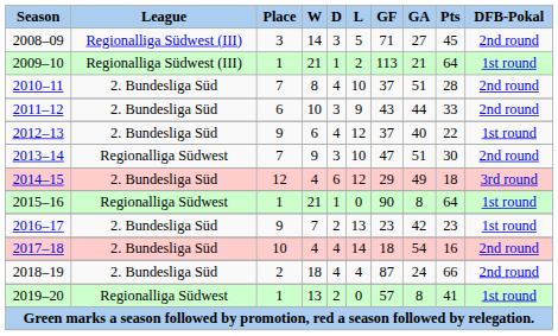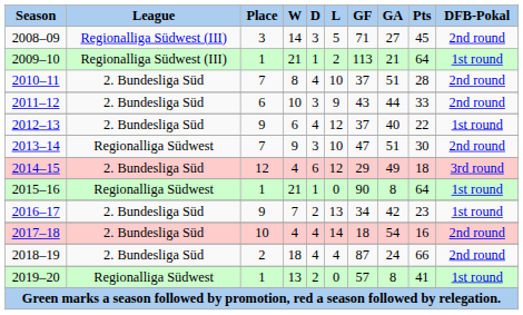 <table class="wikitable" width="600px">
 <tr>
 <th style="background:#ABCDEF;">Season</th>
 <th style="background:#ABCDEF;">League</th>
 <th style="background:#ABCDEF;">Place</th>
 <th style="background:#ABCDEF;">W</th>
 <th style="background:#ABCDEF;">D</th>
 <th style="background:#ABCDEF;">L</th>
 <th style="background:#ABCDEF;">GF</th>
 <th style="background:#ABCDEF;">GA</th>
 <th style="background:#ABCDEF;">Pts</th>
 <th style="background:#ABCDEF;">DFB-Pokal</th>
 </tr>
 <tr align="center">
 <td>2008–09</td>
 <td><a href='#'>Regionalliga Südwest (III)</a></td>
 <td>3</td>
 <td>14</td>
 <td>3</td>
 <td>5</td>
 <td>71</td>
 <td>27</td>
 <td>45</td>
 <td><a href='#'>2nd round</a></td>
 </tr>
 <tr align="center" style="background:#ccffcc;">
 <td>2009–10</td>
 <td>Regionalliga Südwest (III)</td>
 <td>1</td>
 <td>21</td>
 <td>1</td>
 <td>2</td>
 <td>113</td>
 <td>21</td>
 <td>64</td>
 <td><a href='#'>1st round</a></td>
 </tr>
 <tr align="center">
 <td><a href='#'>2010–11</a></td>
 <td>2. Bundesliga Süd</td>
 <td>7</td>
 <td>8</td>
 <td>4</td>
 <td>10</td>
 <td>37</td>
 <td>51</td>
 <td>28</td>
 <td><a href='#'>2nd round</a></td>
 </tr>
 <tr>
 </tr>
 <tr align="center">
 <td><a href='#'>2011–12</a></td>
 <td>2. Bundesliga Süd</td>
 <td>6</td>
 <td>10</td>
 <td>3</td>
 <td>9</td>
 <td>43</td>
 <td>44</td>
 <td>33</td>
 <td><a href='#'>2nd round</a></td>
 </tr>
 <tr>
 </tr>
 <tr align="center">
 <td><a href='#'>2012–13</a></td>
 <td>2. Bundesliga Süd</td>
 <td>9</td>
 <td>6</td>
 <td>4</td>
 <td>12</td>
 <td>37</td>
 <td>40</td>
 <td>22</td>
 <td><a href='#'>1st round</a></td>
 </tr>
 <tr>
 </tr>
 <tr align="center">
 <td><a href='#'>2013–14</a></td>
 <td>Regionalliga Südwest</td>
 <td>7</td>
 <td>9</td>
 <td>3</td>
 <td>10</td>
 <td>47</td>
 <td>51</td>
 <td>30</td>
 <td><a href='#'>2nd round</a></td>
 </tr>
 <tr>
 </tr>
 <tr align="center" style="background:#ffcccc;">
 <td><a href='#'>2014–15</a></td>
 <td>2. Bundesliga Süd</td>
 <td>12</td>
 <td>4</td>
 <td>6</td>
 <td>12</td>
 <td>29</td>
 <td>49</td>
 <td>18</td>
 <td><a href='#'>3rd round</a></td>
 </tr>
 <tr>
 </tr>
 <tr align="center" style="background:#ccffcc;">
 <td>2015–16</td>
 <td>Regionalliga Südwest</td>
 <td>1</td>
 <td>21</td>
 <td>1</td>
 <td>0</td>
 <td>90</td>
 <td>8</td>
 <td>64</td>
 <td><a href='#'>1st round</a></td>
 </tr>
 <tr>
 </tr>
 <tr align="center">
 <td><a href='#'>2016–17</a></td>
 <td>2. Bundesliga Süd</td>
 <td>9</td>
 <td>7</td>
 <td>2</td>
 <td>13</td>
-<td>23</td>
+<td>34</td>
 <td>42</td>
 <td>23</td>
 <td><a href='#'>1st round</a></td>
 </tr>
 <tr>
 </tr>
 <tr align="center" style="background:#ffcccc;">
 <td><a href='#'>2017–18</a></td>
 <td>2. Bundesliga Süd</td>
 <td>10</td>
 <td>4</td>
 <td>4</td>
 <td>14</td>
 <td>18</td>
 <td>54</td>
 <td>16</td>
 <td><a href='#'>2nd round</a></td>
 </tr>
 <tr>
 </tr>
 <tr align="center">
 <td>2018–19</td>
 <td>2. Bundesliga Süd</td>
 <td>2</td>
 <td>18</td>
 <td>4</td>
 <td>4</td>
 <td>87</td>
 <td>24</td>
 <td>66</td>
 <td><a href='#'>2nd round</a></td>
 </tr>
 <tr>
 </tr>
 <tr align="center" style="background:#ccffcc;">
 <td>2019–20</td>
 <td>Regionalliga Südwest</td>
 <td>1</td>
 <td>13</td>
 <td>2</td>
 <td>0</td>
 <td>57</td>
 <td>8</td>
 <td>41</td>
 <td><a href='#'>1st round</a></td>
 </tr>
 <tr style="background:#ABCDEF;">
 <td colspan="10" align="center"><strong>Green marks a season followed by promotion, red a season followed by relegation.</strong></td>
 </tr>
 </table>
